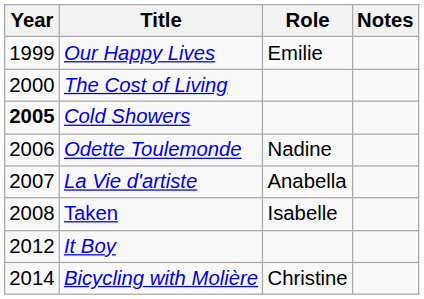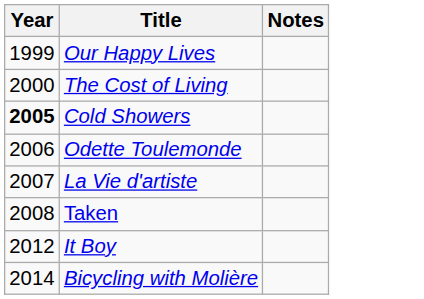 <table class="wikitable sortable">
 <tr>
 <th>Year</th>
 <th>Title</th>
-<th>Role</th>
 <th class="unsortable">Notes</th>
 </tr>
 <tr>
 <td>1999</td>
 <td><em><a href='#'>Our Happy Lives</a></em></td>
-<td>Emilie</td>
 <td></td>
 </tr>
 <tr>
 <td>2000</td>
 <td><em><a href='#'>The Cost of Living</a></em></td>
 <td></td>
-<td></td>
 </tr>
 <tr>
 <td><strong>2005</strong></td>
 <td><em><a href='#'>Cold Showers</a></em></td>
 <td></td>
-<td></td>
 </tr>
 <tr>
 <td>2006</td>
 <td><em><a href='#'>Odette Toulemonde</a></em></td>
-<td>Nadine</td>
 <td></td>
 </tr>
 <tr>
 <td>2007</td>
 <td><em><a href='#'>La Vie d'artiste</a></em></td>
-<td>Anabella</td>
 <td></td>
 </tr>
 <tr>
 <td>2008</td>
 <td><a href='#'>Taken</a></td>
-<td>Isabelle</td>
 <td></td>
 </tr>
 <tr>
 <td>2012</td>
 <td><em><a href='#'>It Boy</a></em></td>
 <td></td>
-<td></td>
 </tr>
 <tr>
 <td>2014</td>
 <td><em><a href='#'>Bicycling with Molière</a></em></td>
-<td>Christine</td>
 <td></td>
 </tr>
 </table>
